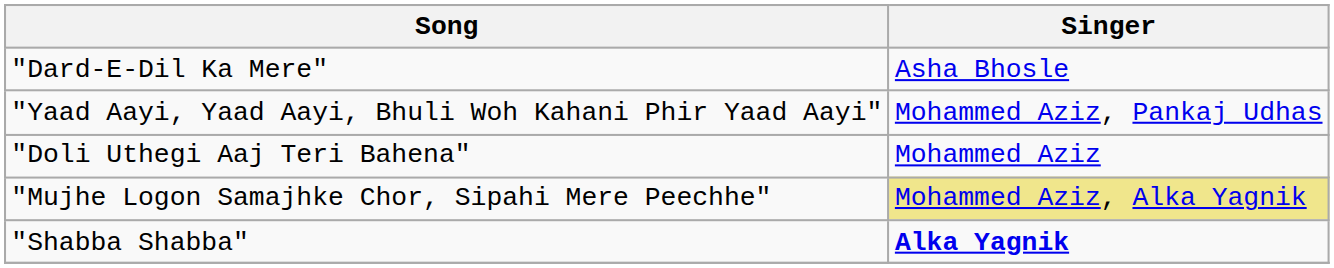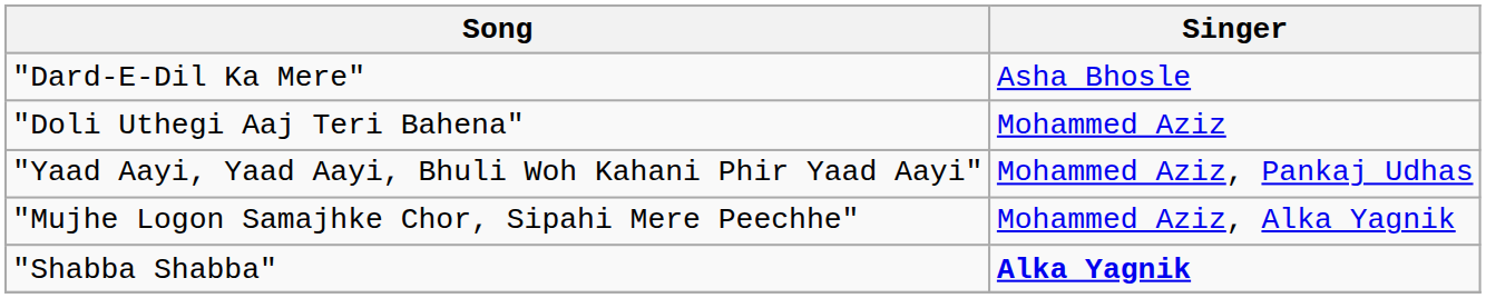 <table class="wikitable">
 <tr>
 <th>Song</th>
 <th>Singer</th>
 </tr>
 <tr>
 <td>"Dard-E-Dil Ka Mere"</td>
 <td><a href='#'>Asha Bhosle</a></td>
 </tr>
 <tr>
+<td>"Doli Uthegi Aaj Teri Bahena"</td>
+<td><a href='#'>Mohammed Aziz</a></td>
+</tr>
+<tr>
 <td>"Yaad Aayi, Yaad Aayi, Bhuli Woh Kahani Phir Yaad Aayi"</td>
 <td><a href='#'>Mohammed Aziz</a>, <a href='#'>Pankaj Udhas</a></td>
 </tr>
 <tr>
-<td>"Doli Uthegi Aaj Teri Bahena"</td>
-<td><a href='#'>Mohammed Aziz</a></td>
-</tr>
-<tr>
 <td>"Mujhe Logon Samajhke Chor, Sipahi Mere Peechhe"</td>
-<td style="background: khaki;"><a href='#'>Mohammed Aziz</a>, <a href='#'>Alka Yagnik</a></td>
+<td><a href='#'>Mohammed Aziz</a>, <a href='#'>Alka Yagnik</a></td>
 </tr>
 <tr>
 <td>"Shabba Shabba"</td>
 <td><strong><a href='#'>Alka Yagnik</a></strong></td>
 </tr>
 <tr>
 </tr>
 </table>
